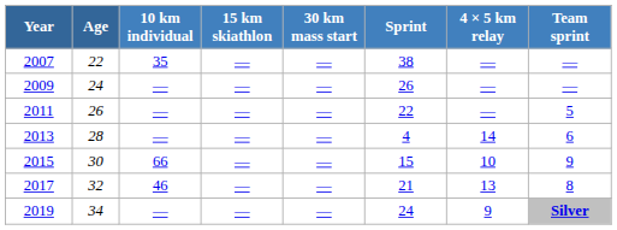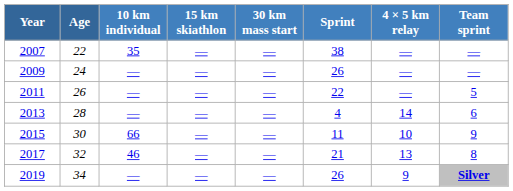 <table class="wikitable" style="font-size:95%; text-align:center; border:grey solid 1px; border-collapse:collapse; background:#ffffff;">
 <tr>
 <th style="background-color:#369; color:white; width:60px;"> Year </th>
 <th style="background-color:#369; color:white; width:40px;"> Age </th>
 <th style="background-color:#4180be; color:white; width:75px;"> 10 km <br> individual </th>
 <th style="background-color:#4180be; color:white; width:75px;"> 15 km <br> skiathlon </th>
 <th style="background-color:#4180be; color:white; width:75px;"> 30 km <br> mass start </th>
 <th style="background-color:#4180be; color:white; width:75px;"> Sprint </th>
 <th style="background-color:#4180be; color:white; width:75px;"> 4 × 5 km <br> relay </th>
 <th style="background-color:#4180be; color:white; width:75px;"> Team <br> sprint </th>
 </tr>
 <tr>
 <td><a href='#'>2007</a></td>
 <td><em>22</em></td>
 <td><a href='#'>35</a></td>
 <td><a href='#'>—</a></td>
 <td><a href='#'>—</a></td>
 <td><a href='#'>38</a></td>
 <td><a href='#'>—</a></td>
 <td><a href='#'>—</a></td>
 </tr>
 <tr>
 <td><a href='#'>2009</a></td>
 <td><em>24</em></td>
 <td><a href='#'>—</a></td>
 <td><a href='#'>—</a></td>
 <td><a href='#'>—</a></td>
 <td><a href='#'>26</a></td>
 <td><a href='#'>—</a></td>
 <td><a href='#'>—</a></td>
 </tr>
 <tr>
 <td><a href='#'>2011</a></td>
 <td><em>26</em></td>
 <td><a href='#'>—</a></td>
 <td><a href='#'>—</a></td>
 <td><a href='#'>—</a></td>
 <td><a href='#'>22</a></td>
 <td><a href='#'>—</a></td>
 <td><a href='#'>5</a></td>
 </tr>
 <tr>
 <td><a href='#'>2013</a></td>
 <td><em>28</em></td>
 <td><a href='#'>—</a></td>
 <td><a href='#'>—</a></td>
 <td><a href='#'>—</a></td>
 <td><a href='#'>4</a></td>
 <td><a href='#'>14</a></td>
 <td><a href='#'>6</a></td>
 </tr>
 <tr>
 <td><a href='#'>2015</a></td>
 <td><em>30</em></td>
 <td><a href='#'>66</a></td>
 <td><a href='#'>—</a></td>
 <td><a href='#'>—</a></td>
-<td><a href='#'>15</a></td>
+<td><a href='#'>11</a></td>
 <td><a href='#'>10</a></td>
 <td><a href='#'>9</a></td>
 </tr>
 <tr>
 <td><a href='#'>2017</a></td>
 <td><em>32</em></td>
 <td><a href='#'>46</a></td>
 <td><a href='#'>—</a></td>
 <td><a href='#'>—</a></td>
 <td><a href='#'>21</a></td>
 <td><a href='#'>13</a></td>
 <td><a href='#'>8</a></td>
 </tr>
 <tr>
 <td><a href='#'>2019</a></td>
 <td><em>34</em></td>
 <td><a href='#'>—</a></td>
 <td><a href='#'>—</a></td>
 <td><a href='#'>—</a></td>
-<td><a href='#'>24</a></td>
+<td><a href='#'>26</a></td>
 <td><a href='#'>9</a></td>
 <td style="background:silver;"><a href='#'><strong>Silver</strong></a></td>
 </tr>
 </table>
